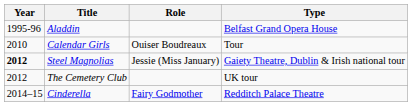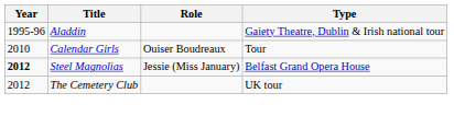 <table class="wikitable">
 <tr>
 <th>Year</th>
 <th>Title</th>
 <th>Role</th>
 <th>Type</th>
 </tr>
 <tr>
 <td>1995-96</td>
 <td><em><a href='#'>Aladdin</a></em></td>
 <td></td>
-<td><a href='#'>Belfast Grand Opera House</a></td>
+<td><a href='#'>Gaiety Theatre, Dublin</a> & Irish national tour</td>
 </tr>
 <tr>
 <td>2010</td>
 <td><a href='#'><em>Calendar Girls</em></a></td>
 <td>Ouiser Boudreaux</td>
 <td>Tour</td>
 </tr>
 <tr>
 <td><strong>2012</strong></td>
 <td><em><a href='#'>Steel Magnolias</a></em></td>
 <td>Jessie (Miss January)</td>
-<td><a href='#'>Gaiety Theatre, Dublin</a> & Irish national tour</td>
+<td><a href='#'>Belfast Grand Opera House</a></td>
 </tr>
 <tr>
 <td>2012</td>
 <td><em>The Cemetery Club</em></td>
 <td></td>
 <td>UK tour</td>
 </tr>
-<tr>
-<td>2014–15</td>
-<td><em><a href='#'>Cinderella</a></em></td>
-<td><a href='#'>Fairy Godmother</a></td>
-<td><a href='#'>Redditch Palace Theatre</a></td>
-</tr>
 </table>
